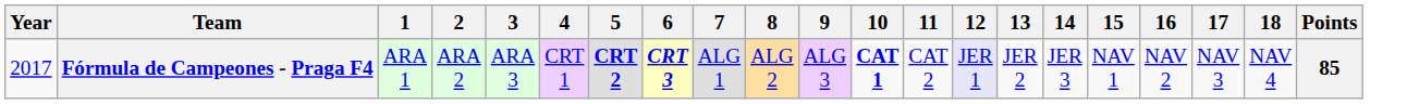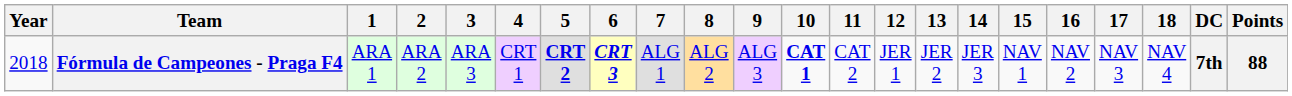 <table class="wikitable" style="text-align:center; font-size:85%">
 <tr>
 <th>Year</th>
 <th>Team</th>
 <th>1</th>
 <th>2</th>
 <th>3</th>
 <th>4</th>
 <th>5</th>
 <th>6</th>
 <th>7</th>
 <th>8</th>
 <th>9</th>
 <th>10</th>
 <th>11</th>
 <th>12</th>
 <th>13</th>
 <th>14</th>
 <th>15</th>
 <th>16</th>
 <th>17</th>
 <th>18</th>
+<th>DC</th>
 <th>Points</th>
 </tr>
 <tr>
-<td><a href='#'>2017</a></td>
+<td><a href='#'>2018</a></td>
 <th nowrap><a href='#'>Fórmula de Campeones</a> - <a href='#'>Praga F4</a></th>
 <td style="background:#DFFFDF;"><a href='#'>ARA<br>1</a><br></td>
 <td style="background:#DFFFDF;"><a href='#'>ARA<br>2</a><br></td>
 <td style="background:#DFFFDF;"><a href='#'>ARA<br>3</a><br></td>
 <td style="background:#EFCFFF;"><a href='#'>CRT<br>1</a><br></td>
 <td style="background:#DFDFDF;"><strong><a href='#'>CRT<br>2</a></strong><br></td>
 <td style="background:#FFFFBF;"><strong><em><a href='#'>CRT<br>3</a></em></strong><br></td>
 <td style="background:#DFDFDF;"><a href='#'>ALG<br>1</a><br></td>
 <td style="background:#FFDF9F;"><a href='#'>ALG<br>2</a><br></td>
 <td style="background:#EFCFFF;"><a href='#'>ALG<br>3</a><br></td>
 <td><strong><a href='#'>CAT<br>1</a></strong></td>
 <td><a href='#'>CAT<br>2</a></td>
-<td style="background: lavender;"><a href='#'>JER<br>1</a></td>
+<td><a href='#'>JER<br>1</a></td>
 <td><a href='#'>JER<br>2</a></td>
 <td><a href='#'>JER<br>3</a></td>
 <td><a href='#'>NAV<br>1</a></td>
 <td><a href='#'>NAV<br>2</a></td>
 <td><a href='#'>NAV<br>3</a></td>
 <td><a href='#'>NAV<br>4</a></td>
-<th>85</th>
+<th>7th</th>
+<th>88</th>
 </tr>
 </table>
